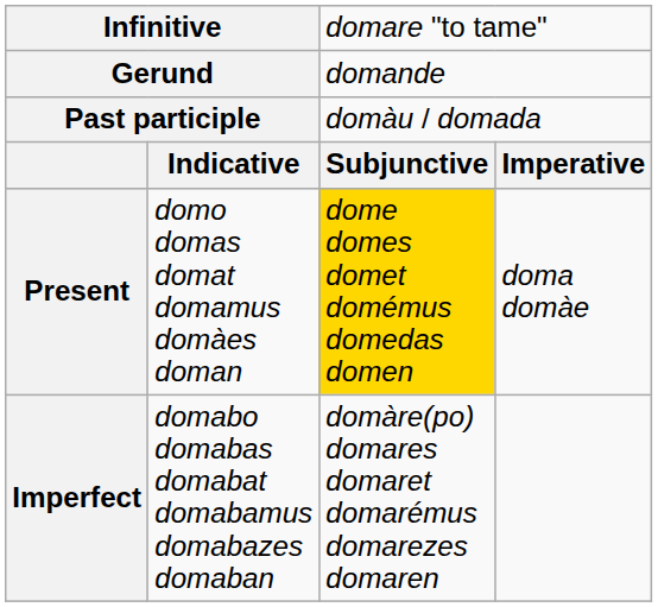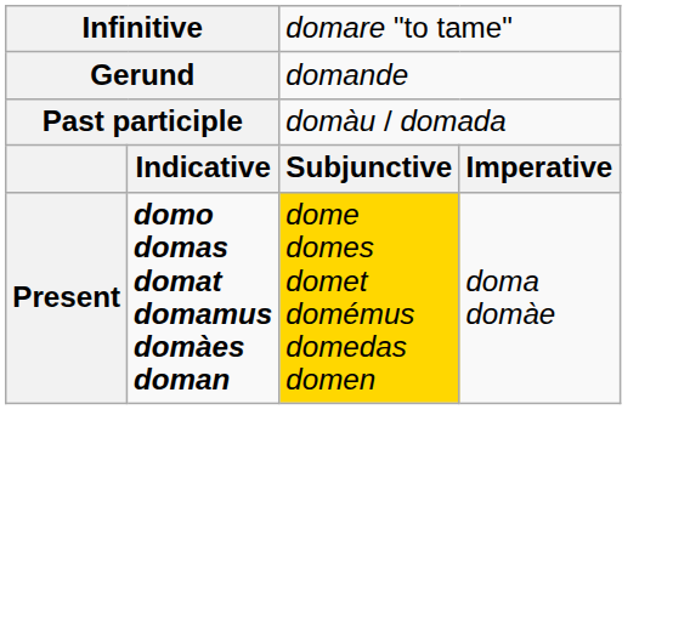 <table class="wikitable">
 <tr>
 <th colspan=2>Infinitive</th>
 <td colspan=2><em>domare</em> "to tame"</td>
 </tr>
 <tr>
 <th colspan=2>Gerund</th>
 <td colspan=2><em>domande</em></td>
 </tr>
 <tr>
 <th colspan=2>Past participle</th>
 <td colspan=2><em>domàu</em> / <em>domada</em></td>
 </tr>
 <tr>
 <th></th>
 <th>Indicative</th>
 <th>Subjunctive</th>
 <th>Imperative</th>
 </tr>
 <tr>
 <th>Present</th>
-<td><em>domo</em><br><em>domas</em><br><em>domat</em><br><em>domamus</em><br><em>domàes</em><br><em>doman</em></td>
+<td><strong><em>domo</em><br><em>domas</em><br><em>domat</em><br><em>domamus</em><br><em>domàes</em><br><em>doman</em></strong></td>
 <td style="background: gold;"><em>dome</em><br><em>domes</em><br><em>domet</em><br><em>domémus</em><br><em>domedas</em><br><em>domen</em></td>
 <td><em>doma</em><br><em>domàe</em></td>
 </tr>
-<tr>
-<th>Imperfect</th>
-<td><em>domabo</em><br><em>domabas</em><br><em>domabat</em><br><em>domabamus</em><br><em>domabazes</em><br><em>domaban</em></td>
-<td><em>domàre(po)</em><br><em>domares</em><br><em>domaret</em><br><em>domarémus</em><br><em>domarezes</em><br><em>domaren</em></td>
-<td></td>
-</tr>
 </table>
